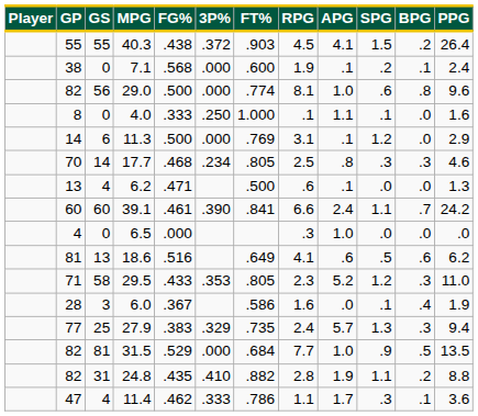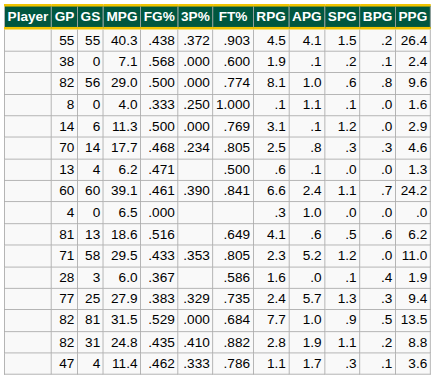 <table class="wikitable sortable" style="text-align:right;">
 <tr>
 <th style="background:#00573F; color:#FFFFFF; border-top:#F1C400 3px solid; border-bottom:#F1C400 3px solid;">Player</th>
 <th style="background:#00573F; color:#FFFFFF; border-top:#F1C400 3px solid; border-bottom:#F1C400 3px solid;">GP</th>
 <th style="background:#00573F; color:#FFFFFF; border-top:#F1C400 3px solid; border-bottom:#F1C400 3px solid;">GS</th>
 <th style="background:#00573F; color:#FFFFFF; border-top:#F1C400 3px solid; border-bottom:#F1C400 3px solid;">MPG</th>
 <th style="background:#00573F; color:#FFFFFF; border-top:#F1C400 3px solid; border-bottom:#F1C400 3px solid;">FG%</th>
 <th style="background:#00573F; color:#FFFFFF; border-top:#F1C400 3px solid; border-bottom:#F1C400 3px solid;">3P%</th>
 <th style="background:#00573F; color:#FFFFFF; border-top:#F1C400 3px solid; border-bottom:#F1C400 3px solid;">FT%</th>
 <th style="background:#00573F; color:#FFFFFF; border-top:#F1C400 3px solid; border-bottom:#F1C400 3px solid;">RPG</th>
 <th style="background:#00573F; color:#FFFFFF; border-top:#F1C400 3px solid; border-bottom:#F1C400 3px solid;">APG</th>
 <th style="background:#00573F; color:#FFFFFF; border-top:#F1C400 3px solid; border-bottom:#F1C400 3px solid;">SPG</th>
 <th style="background:#00573F; color:#FFFFFF; border-top:#F1C400 3px solid; border-bottom:#F1C400 3px solid;">BPG</th>
 <th style="background:#00573F; color:#FFFFFF; border-top:#F1C400 3px solid; border-bottom:#F1C400 3px solid;">PPG</th>
 </tr>
 <tr>
 <td></td>
 <td>55</td>
 <td>55</td>
 <td>40.3</td>
 <td>.438</td>
 <td>.372</td>
 <td>.903</td>
 <td>4.5</td>
 <td>4.1</td>
 <td>1.5</td>
 <td>.2</td>
 <td>26.4</td>
 </tr>
 <tr>
 <td> </td>
 <td>38</td>
 <td>0</td>
 <td>7.1</td>
 <td>.568</td>
 <td>.000</td>
 <td>.600</td>
 <td>1.9</td>
 <td>.1</td>
 <td>.2</td>
 <td>.1</td>
 <td>2.4</td>
 </tr>
 <tr>
 <td></td>
 <td>82</td>
 <td>56</td>
 <td>29.0</td>
 <td>.500</td>
 <td>.000</td>
 <td>.774</td>
 <td>8.1</td>
 <td>1.0</td>
 <td>.6</td>
 <td>.8</td>
 <td>9.6</td>
 </tr>
 <tr>
 <td> </td>
 <td>8</td>
 <td>0</td>
 <td>4.0</td>
 <td>.333</td>
 <td>.250</td>
 <td>1.000</td>
 <td>.1</td>
 <td>1.1</td>
 <td>.1</td>
 <td>.0</td>
 <td>1.6</td>
 </tr>
 <tr>
 <td></td>
 <td>14</td>
 <td>6</td>
 <td>11.3</td>
 <td>.500</td>
 <td>.000</td>
 <td>.769</td>
 <td>3.1</td>
 <td>.1</td>
 <td>1.2</td>
 <td>.0</td>
 <td>2.9</td>
 </tr>
 <tr>
 <td></td>
 <td>70</td>
 <td>14</td>
 <td>17.7</td>
 <td>.468</td>
 <td>.234</td>
 <td>.805</td>
 <td>2.5</td>
 <td>.8</td>
 <td>.3</td>
 <td>.3</td>
 <td>4.6</td>
 </tr>
 <tr>
 <td> </td>
 <td>13</td>
 <td>4</td>
 <td>6.2</td>
 <td>.471</td>
 <td></td>
 <td>.500</td>
 <td>.6</td>
 <td>.1</td>
 <td>.0</td>
 <td>.0</td>
 <td>1.3</td>
 </tr>
 <tr>
 <td></td>
 <td>60</td>
 <td>60</td>
 <td>39.1</td>
 <td>.461</td>
 <td>.390</td>
 <td>.841</td>
 <td>6.6</td>
 <td>2.4</td>
 <td>1.1</td>
 <td>.7</td>
 <td>24.2</td>
 </tr>
 <tr>
 <td> </td>
 <td>4</td>
 <td>0</td>
 <td>6.5</td>
 <td>.000</td>
 <td></td>
 <td></td>
 <td>.3</td>
 <td>1.0</td>
 <td>.0</td>
 <td>.0</td>
 <td>.0</td>
 </tr>
 <tr>
 <td></td>
 <td>81</td>
 <td>13</td>
 <td>18.6</td>
 <td>.516</td>
 <td></td>
 <td>.649</td>
 <td>4.1</td>
 <td>.6</td>
 <td>.5</td>
 <td>.6</td>
 <td>6.2</td>
 </tr>
 <tr>
 <td></td>
 <td>71</td>
 <td>58</td>
 <td>29.5</td>
 <td>.433</td>
 <td>.353</td>
 <td>.805</td>
 <td>2.3</td>
 <td>5.2</td>
 <td>1.2</td>
-<td>.3</td>
+<td>.0</td>
 <td>11.0</td>
 </tr>
 <tr>
 <td></td>
 <td>28</td>
 <td>3</td>
 <td>6.0</td>
 <td>.367</td>
 <td></td>
 <td>.586</td>
 <td>1.6</td>
 <td>.0</td>
 <td>.1</td>
 <td>.4</td>
 <td>1.9</td>
 </tr>
 <tr>
 <td></td>
 <td>77</td>
 <td>25</td>
 <td>27.9</td>
 <td>.383</td>
 <td>.329</td>
 <td>.735</td>
 <td>2.4</td>
 <td>5.7</td>
 <td>1.3</td>
 <td>.3</td>
 <td>9.4</td>
 </tr>
 <tr>
 <td></td>
 <td>82</td>
 <td>81</td>
 <td>31.5</td>
 <td>.529</td>
 <td>.000</td>
 <td>.684</td>
 <td>7.7</td>
 <td>1.0</td>
 <td>.9</td>
 <td>.5</td>
 <td>13.5</td>
 </tr>
 <tr>
 <td></td>
 <td>82</td>
 <td>31</td>
 <td>24.8</td>
 <td>.435</td>
 <td>.410</td>
 <td>.882</td>
 <td>2.8</td>
 <td>1.9</td>
 <td>1.1</td>
 <td>.2</td>
 <td>8.8</td>
 </tr>
 <tr>
 <td></td>
 <td>47</td>
 <td>4</td>
 <td>11.4</td>
 <td>.462</td>
 <td>.333</td>
 <td>.786</td>
 <td>1.1</td>
 <td>1.7</td>
 <td>.3</td>
 <td>.1</td>
 <td>3.6</td>
 </tr>
 </table>
